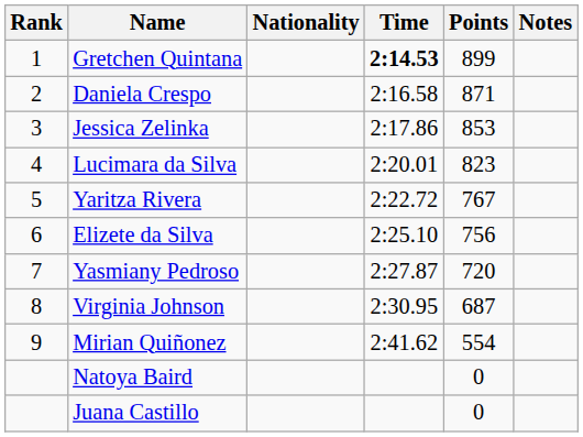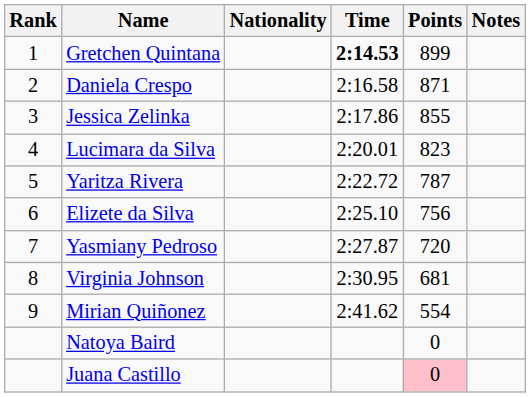 <table class="wikitable sortable" style="text-align:center">
 <tr>
 <th>Rank</th>
 <th>Name</th>
 <th>Nationality</th>
 <th>Time</th>
 <th>Points</th>
 <th>Notes</th>
 </tr>
 <tr>
 <td>1</td>
 <td align="left"><a href='#'>Gretchen Quintana</a></td>
 <td align=left></td>
 <td><strong>2:14.53</strong></td>
 <td>899</td>
 <td></td>
 </tr>
 <tr>
 <td>2</td>
 <td align="left"><a href='#'>Daniela Crespo</a></td>
 <td align=left></td>
 <td>2:16.58</td>
 <td>871</td>
 <td></td>
 </tr>
 <tr>
 <td>3</td>
 <td align="left"><a href='#'>Jessica Zelinka</a></td>
 <td align=left></td>
 <td>2:17.86</td>
-<td>853</td>
+<td>855</td>
 <td></td>
 </tr>
 <tr>
 <td>4</td>
 <td align="left"><a href='#'>Lucimara da Silva</a></td>
 <td align=left></td>
 <td>2:20.01</td>
 <td>823</td>
 <td></td>
 </tr>
 <tr>
 <td>5</td>
 <td align="left"><a href='#'>Yaritza Rivera</a></td>
 <td align=left></td>
 <td>2:22.72</td>
-<td>767</td>
+<td>787</td>
 <td></td>
 </tr>
 <tr>
 <td>6</td>
 <td align="left"><a href='#'>Elizete da Silva</a></td>
 <td align=left></td>
 <td>2:25.10</td>
 <td>756</td>
 <td></td>
 </tr>
 <tr>
 <td>7</td>
 <td align="left"><a href='#'>Yasmiany Pedroso</a></td>
 <td align=left></td>
 <td>2:27.87</td>
 <td>720</td>
 <td></td>
 </tr>
 <tr>
 <td>8</td>
 <td align="left"><a href='#'>Virginia Johnson</a></td>
 <td align=left></td>
 <td>2:30.95</td>
-<td>687</td>
+<td>681</td>
 <td></td>
 </tr>
 <tr>
 <td>9</td>
 <td align="left"><a href='#'>Mirian Quiñonez</a></td>
 <td align=left></td>
 <td>2:41.62</td>
 <td>554</td>
 <td></td>
 </tr>
 <tr>
 <td></td>
 <td align="left"><a href='#'>Natoya Baird</a></td>
 <td align=left></td>
 <td></td>
 <td>0</td>
 <td></td>
 </tr>
 <tr>
 <td></td>
 <td align="left"><a href='#'>Juana Castillo</a></td>
 <td align=left></td>
 <td></td>
-<td>0</td>
+<td style="background: pink;">0</td>
 <td></td>
 </tr>
 </table>
